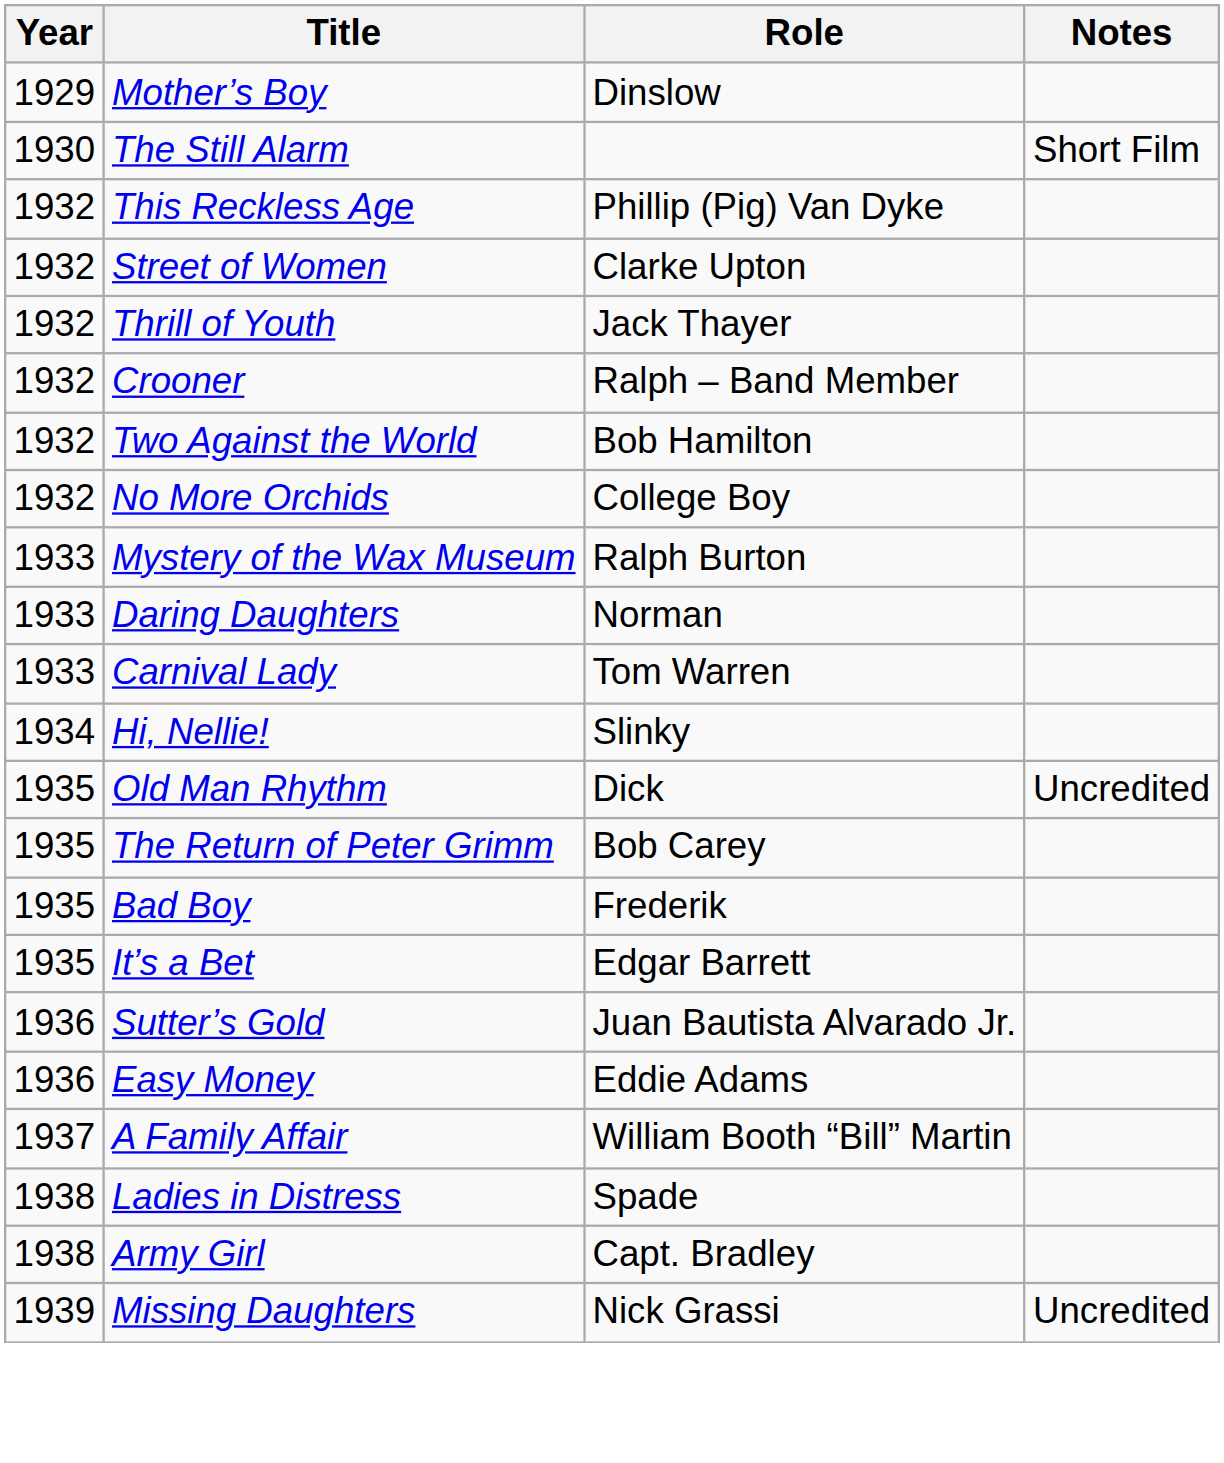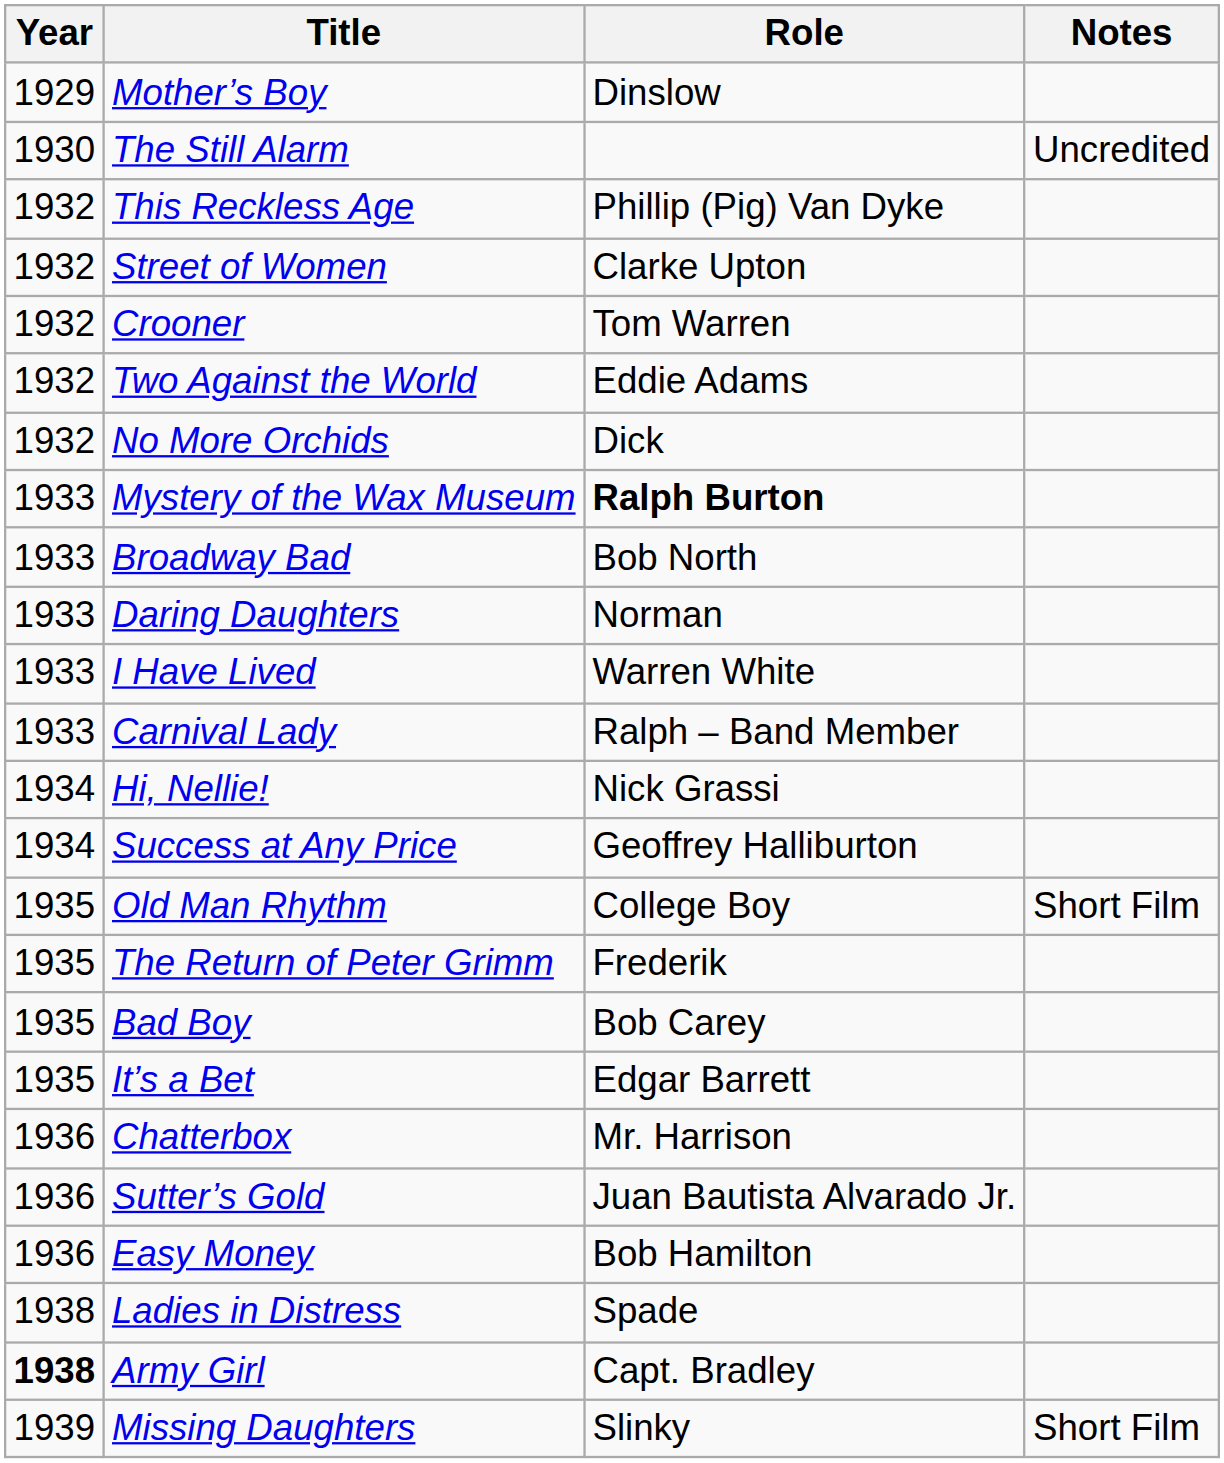 <table class="wikitable sortable">
 <tr>
 <th>Year</th>
 <th>Title</th>
 <th>Role</th>
 <th class="unsortable">Notes</th>
 </tr>
 <tr>
 <td>1929</td>
 <td><em><a href='#'>Mother’s Boy</a></em></td>
 <td>Dinslow</td>
 <td></td>
 </tr>
 <tr>
 <td>1930</td>
 <td><em><a href='#'>The Still Alarm</a></em></td>
 <td></td>
-<td>Short Film</td>
+<td>Uncredited</td>
 </tr>
 <tr>
 <td>1932</td>
 <td><em><a href='#'>This Reckless Age</a></em></td>
 <td>Phillip (Pig) Van Dyke</td>
 <td></td>
 </tr>
 <tr>
 <td>1932</td>
 <td><em><a href='#'>Street of Women</a></em></td>
 <td>Clarke Upton</td>
 <td></td>
 </tr>
 <tr>
 <td>1932</td>
-<td><em><a href='#'>Thrill of Youth</a></em></td>
-<td>Jack Thayer</td>
-<td></td>
-</tr>
-<tr>
-<td>1932</td>
 <td><em><a href='#'>Crooner</a></em></td>
-<td>Ralph – Band Member</td>
+<td>Tom Warren</td>
 <td></td>
 </tr>
 <tr>
 <td>1932</td>
 <td><em><a href='#'>Two Against the World</a></em></td>
-<td>Bob Hamilton</td>
+<td>Eddie Adams</td>
 <td></td>
 </tr>
 <tr>
 <td>1932</td>
 <td><em><a href='#'>No More Orchids</a></em></td>
-<td>College Boy</td>
+<td>Dick</td>
 <td></td>
 </tr>
 <tr>
 <td>1933</td>
 <td><em><a href='#'>Mystery of the Wax Museum</a></em></td>
-<td>Ralph Burton</td>
+<td><strong>Ralph Burton</strong></td>
+<td></td>
+</tr>
+<tr>
+<td>1933</td>
+<td><em><a href='#'>Broadway Bad</a></em></td>
+<td>Bob North</td>
 <td></td>
 </tr>
 <tr>
 <td>1933</td>
 <td><em><a href='#'>Daring Daughters</a></em></td>
 <td>Norman</td>
 <td></td>
 </tr>
 <tr>
 <td>1933</td>
+<td><em><a href='#'>I Have Lived</a></em></td>
+<td>Warren White</td>
+<td></td>
+</tr>
+<tr>
+<td>1933</td>
 <td><em><a href='#'>Carnival Lady</a></em></td>
-<td>Tom Warren</td>
+<td>Ralph – Band Member</td>
 <td></td>
 </tr>
 <tr>
 <td>1934</td>
 <td><em><a href='#'>Hi, Nellie!</a></em></td>
-<td>Slinky</td>
+<td>Nick Grassi</td>
+<td></td>
+</tr>
+<tr>
+<td>1934</td>
+<td><em><a href='#'>Success at Any Price</a></em></td>
+<td>Geoffrey Halliburton</td>
 <td></td>
 </tr>
 <tr>
 <td>1935</td>
 <td><em><a href='#'>Old Man Rhythm</a></em></td>
-<td>Dick</td>
-<td>Uncredited</td>
+<td>College Boy</td>
+<td>Short Film</td>
 </tr>
 <tr>
 <td>1935</td>
 <td><em><a href='#'>The Return of Peter Grimm</a></em></td>
-<td>Bob Carey</td>
+<td>Frederik</td>
 <td></td>
 </tr>
 <tr>
 <td>1935</td>
 <td><em><a href='#'>Bad Boy</a></em></td>
-<td>Frederik</td>
+<td>Bob Carey</td>
 <td></td>
 </tr>
 <tr>
 <td>1935</td>
 <td><em><a href='#'>It’s a Bet</a></em></td>
 <td>Edgar Barrett</td>
+<td></td>
+</tr>
+<tr>
+<td>1936</td>
+<td><em><a href='#'>Chatterbox</a></em></td>
+<td>Mr. Harrison</td>
 <td></td>
 </tr>
 <tr>
 <td>1936</td>
 <td><em><a href='#'>Sutter’s Gold</a></em></td>
 <td>Juan Bautista Alvarado Jr.</td>
 <td></td>
 </tr>
 <tr>
 <td>1936</td>
 <td><em><a href='#'>Easy Money</a></em></td>
-<td>Eddie Adams</td>
-<td></td>
-</tr>
-<tr>
-<td>1937</td>
-<td><em><a href='#'>A Family Affair</a></em></td>
-<td>William Booth “Bill” Martin</td>
+<td>Bob Hamilton</td>
 <td></td>
 </tr>
 <tr>
 <td>1938</td>
 <td><em><a href='#'>Ladies in Distress</a></em></td>
 <td>Spade</td>
 <td></td>
 </tr>
 <tr>
-<td>1938</td>
+<td><strong>1938</strong></td>
 <td><em><a href='#'>Army Girl</a></em></td>
 <td>Capt. Bradley</td>
 <td></td>
 </tr>
 <tr>
 <td>1939</td>
 <td><em><a href='#'>Missing Daughters</a></em></td>
-<td>Nick Grassi</td>
-<td>Uncredited</td>
+<td>Slinky</td>
+<td>Short Film</td>
 </tr>
 </table>
